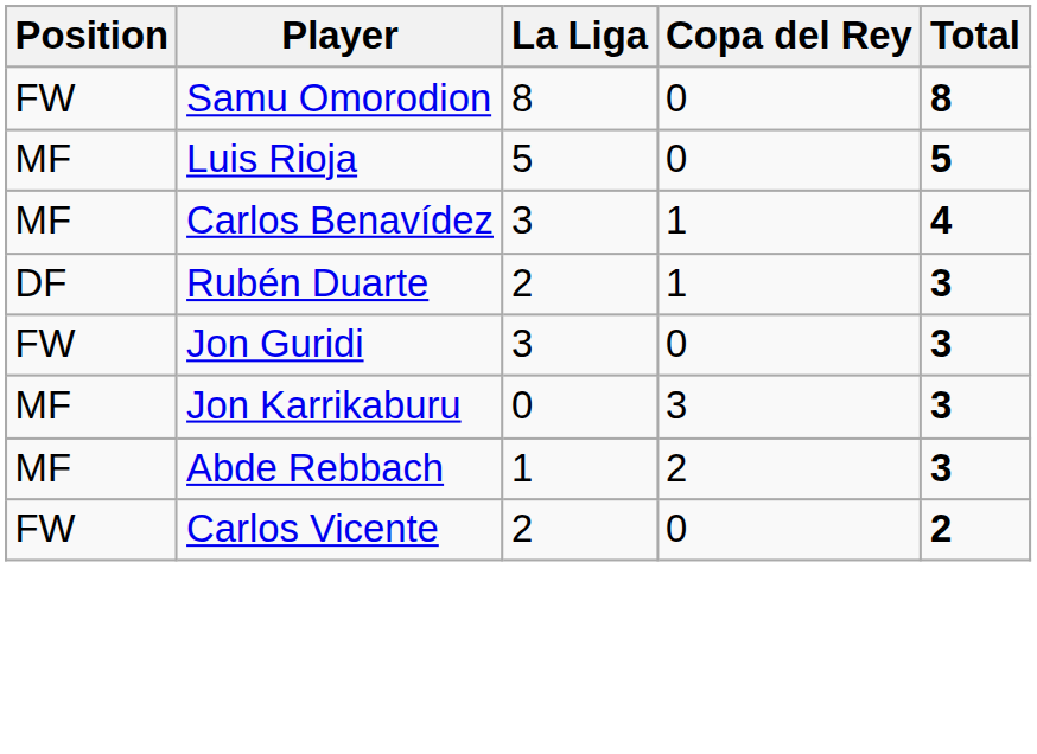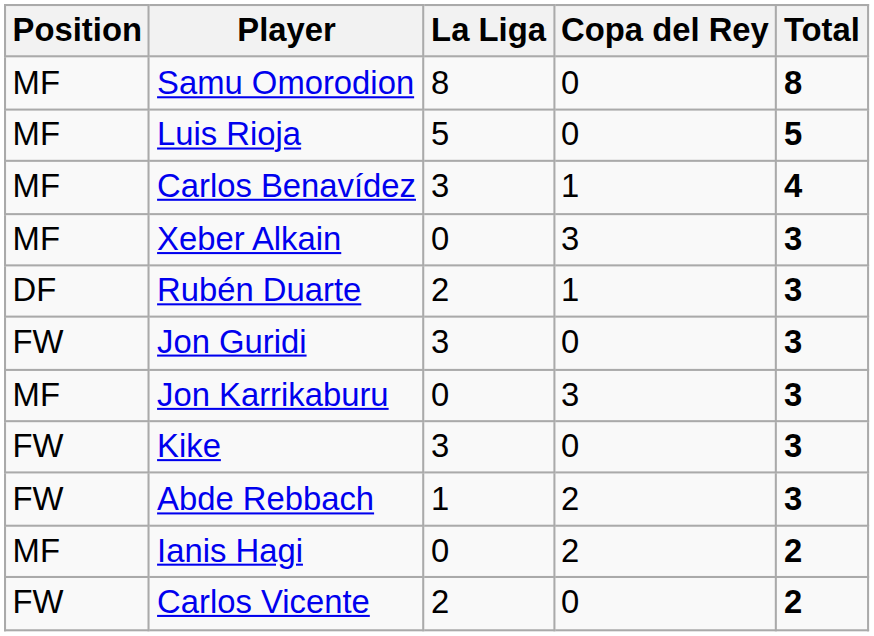 <table class="wikitable">
 <tr>
 <th>Position</th>
 <th>Player</th>
 <th>La Liga</th>
 <th>Copa del Rey</th>
 <th>Total</th>
 </tr>
 <tr>
-<td>FW</td>
+<td>MF</td>
 <td> <a href='#'>Samu Omorodion</a></td>
 <td>8</td>
 <td>0</td>
 <td><strong>8</strong></td>
 </tr>
 <tr>
 <td>MF</td>
 <td> <a href='#'>Luis Rioja</a></td>
 <td>5</td>
 <td>0</td>
 <td><strong>5</strong></td>
 </tr>
 <tr>
 <td>MF</td>
 <td> <a href='#'>Carlos Benavídez</a></td>
 <td>3</td>
 <td>1</td>
 <td><strong>4</strong></td>
+</tr>
+<tr>
+<td>MF</td>
+<td> <a href='#'>Xeber Alkain</a></td>
+<td>0</td>
+<td>3</td>
+<td><strong>3</strong></td>
 </tr>
 <tr>
 <td>DF</td>
 <td> <a href='#'>Rubén Duarte</a></td>
 <td>2</td>
 <td>1</td>
 <td><strong>3</strong></td>
 </tr>
 <tr>
 <td>FW</td>
 <td> <a href='#'>Jon Guridi</a></td>
 <td>3</td>
 <td>0</td>
 <td><strong>3</strong></td>
 </tr>
 <tr>
 <td>MF</td>
 <td> <a href='#'>Jon Karrikaburu</a></td>
 <td>0</td>
 <td>3</td>
 <td><strong>3</strong></td>
 </tr>
 <tr>
-<td>MF</td>
+<td>FW</td>
+<td> <a href='#'>Kike</a></td>
+<td>3</td>
+<td>0</td>
+<td><strong>3</strong></td>
+</tr>
+<tr>
+<td>FW</td>
 <td> <a href='#'>Abde Rebbach</a></td>
 <td>1</td>
 <td>2</td>
 <td><strong>3</strong></td>
+</tr>
+<tr>
+<td>MF</td>
+<td> <a href='#'>Ianis Hagi</a></td>
+<td>0</td>
+<td>2</td>
+<td><strong>2</strong></td>
 </tr>
 <tr>
 <td>FW</td>
 <td> <a href='#'>Carlos Vicente</a></td>
 <td>2</td>
 <td>0</td>
 <td><strong>2</strong></td>
 </tr>
 </table>
